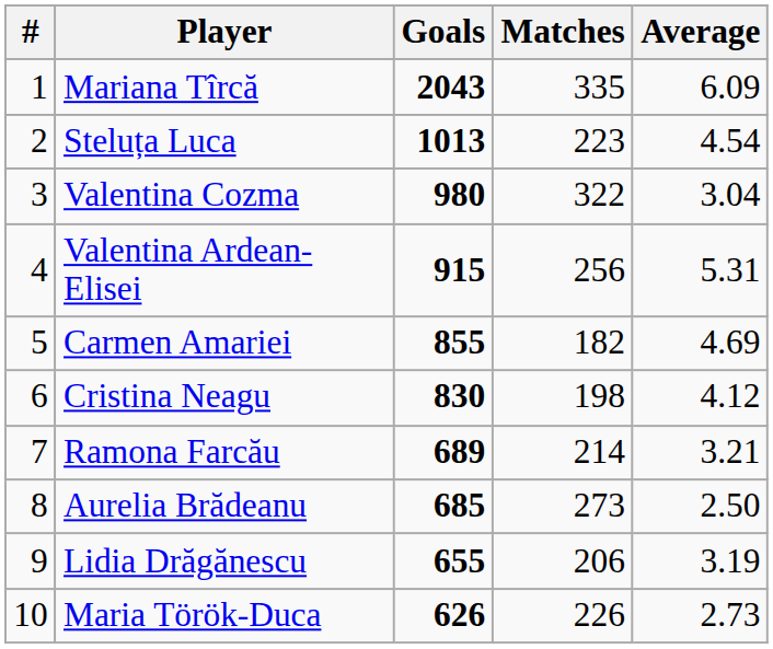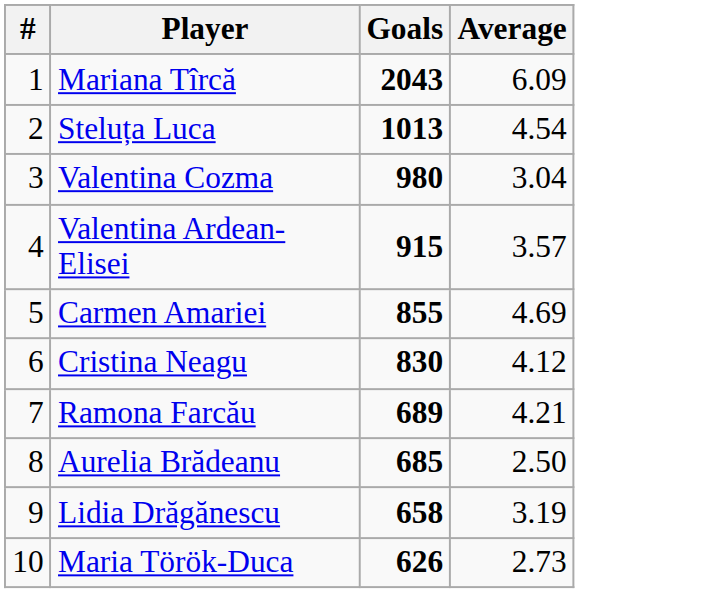 <table class="wikitable sortable" style="text-align: right;">
 <tr>
 <th>#</th>
 <th width="150px">Player</th>
 <th>Goals</th>
-<th>Matches</th>
 <th>Average</th>
 </tr>
 <tr>
 <td style="text-align: right;">1</td>
 <td style="text-align: left;"><a href='#'>Mariana Tîrcă</a></td>
 <td><strong>2043</strong></td>
-<td>335</td>
 <td>6.09</td>
 </tr>
 <tr>
 <td style="text-align: right;">2</td>
 <td style="text-align: left;"><a href='#'>Steluța Luca</a></td>
 <td><strong>1013</strong></td>
-<td>223</td>
 <td>4.54</td>
 </tr>
 <tr>
 <td style="text-align: right;">3</td>
 <td style="text-align: left;"><a href='#'>Valentina Cozma</a></td>
 <td><strong>980</strong></td>
-<td>322</td>
 <td>3.04</td>
 </tr>
 <tr>
 <td style="text-align: right;">4</td>
 <td style="text-align: left;"><a href='#'>Valentina Ardean-Elisei</a></td>
 <td><strong>915</strong></td>
-<td>256</td>
-<td>5.31</td>
+<td>3.57</td>
 </tr>
 <tr>
 <td style="text-align: right;">5</td>
 <td style="text-align: left;"><a href='#'>Carmen Amariei</a></td>
 <td><strong>855</strong></td>
-<td>182</td>
 <td>4.69</td>
 </tr>
 <tr>
 <td style="text-align: right;">6</td>
 <td style="text-align: left;"><a href='#'>Cristina Neagu</a></td>
 <td><strong>830</strong></td>
-<td>198</td>
 <td>4.12</td>
 </tr>
 <tr>
 <td style="text-align: right;">7</td>
 <td style="text-align: left;"><a href='#'>Ramona Farcău</a></td>
 <td><strong>689</strong></td>
-<td>214</td>
-<td>3.21</td>
+<td>4.21</td>
 </tr>
 <tr>
 <td style="text-align: right;">8</td>
 <td style="text-align: left;"><a href='#'>Aurelia Brădeanu</a></td>
 <td><strong>685</strong></td>
-<td>273</td>
 <td>2.50</td>
 </tr>
 <tr>
 <td style="text-align: right;">9</td>
 <td style="text-align: left;"><a href='#'>Lidia Drăgănescu</a></td>
-<td><strong>655</strong></td>
-<td>206</td>
+<td><strong>658</strong></td>
 <td>3.19</td>
 </tr>
 <tr>
 <td style="text-align: right;">10</td>
 <td style="text-align: left;"><a href='#'>Maria Török-Duca</a></td>
 <td><strong>626</strong></td>
-<td>226</td>
 <td>2.73</td>
 </tr>
 </table>
